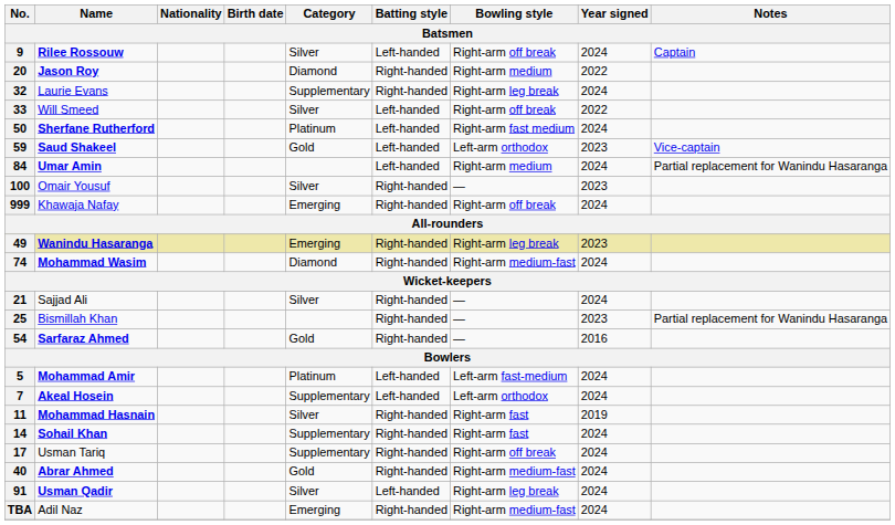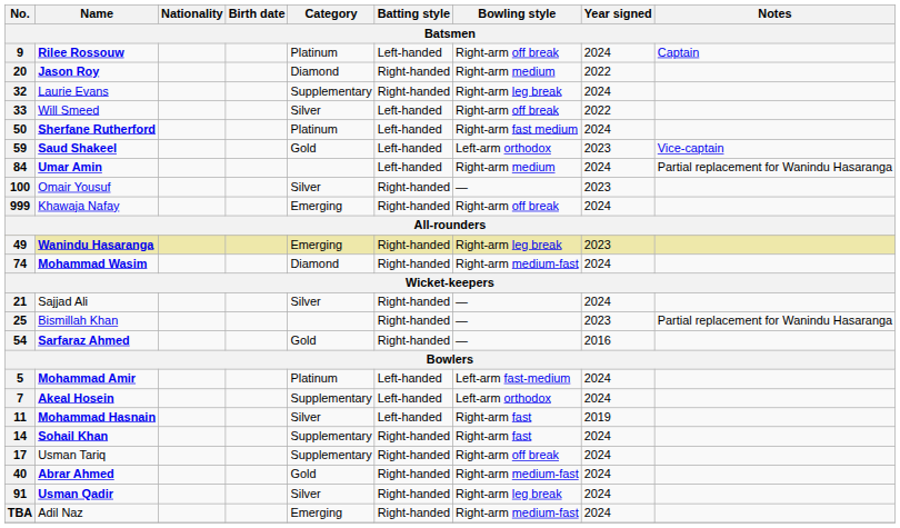 <table class="wikitable">
 <tr>
 <th>No.</th>
 <th>Name</th>
 <th>Nationality</th>
 <th>Birth date</th>
 <th>Category</th>
 <th>Batting style</th>
 <th>Bowling style</th>
 <th>Year signed</th>
 <th>Notes</th>
 </tr>
 <tr>
 <th colspan="9">Batsmen</th>
 </tr>
 <tr>
 <th>9</th>
 <td><strong><a href='#'>Rilee Rossouw</a></strong></td>
 <td></td>
 <td></td>
-<td>Silver</td>
+<td>Platinum</td>
 <td>Left-handed</td>
 <td>Right-arm <a href='#'>off break</a></td>
 <td>2024</td>
 <td><a href='#'>Captain</a></td>
 </tr>
 <tr>
 <th>20</th>
 <td><strong><a href='#'>Jason Roy</a></strong></td>
 <td></td>
 <td></td>
 <td>Diamond</td>
 <td>Right-handed</td>
 <td>Right-arm <a href='#'>medium</a></td>
 <td>2022</td>
 <td></td>
 </tr>
 <tr>
 <th>32</th>
 <td><a href='#'>Laurie Evans</a></td>
 <td></td>
 <td></td>
 <td>Supplementary</td>
 <td>Right-handed</td>
 <td>Right-arm <a href='#'>leg break</a></td>
 <td>2024</td>
 <td></td>
 </tr>
 <tr>
 <th>33</th>
 <td><a href='#'>Will Smeed</a></td>
 <td></td>
 <td></td>
 <td>Silver</td>
 <td>Left-handed</td>
 <td>Right-arm <a href='#'>off break</a></td>
 <td>2022</td>
 <td></td>
 </tr>
 <tr>
 <th>50</th>
 <td><strong><a href='#'>Sherfane Rutherford</a></strong></td>
 <td></td>
 <td></td>
 <td>Platinum</td>
 <td>Left-handed</td>
 <td>Right-arm <a href='#'>fast medium</a></td>
 <td>2024</td>
 <td></td>
 </tr>
 <tr>
 <th>59</th>
 <td><strong><a href='#'>Saud Shakeel</a></strong></td>
 <td></td>
 <td></td>
 <td>Gold</td>
 <td>Left-handed</td>
 <td>Left-arm <a href='#'>orthodox</a></td>
 <td>2023</td>
 <td><a href='#'>Vice-captain</a></td>
 </tr>
 <tr>
 <th>84</th>
 <td><strong><a href='#'>Umar Amin</a></strong></td>
 <td></td>
 <td></td>
 <td></td>
 <td>Left-handed</td>
 <td>Right-arm <a href='#'>medium</a></td>
 <td>2024</td>
 <td>Partial replacement for Wanindu Hasaranga</td>
 </tr>
 <tr>
 <th>100</th>
 <td><a href='#'>Omair Yousuf</a></td>
 <td></td>
 <td></td>
 <td>Silver</td>
 <td>Right-handed</td>
 <td>—</td>
 <td>2023</td>
 <td></td>
 </tr>
 <tr>
 <th>999</th>
 <td><a href='#'>Khawaja Nafay</a></td>
 <td></td>
 <td></td>
 <td>Emerging</td>
 <td>Right-handed</td>
 <td>Right-arm <a href='#'>off break</a></td>
 <td>2024</td>
 <td></td>
 </tr>
 <tr>
 <th colspan="9">All-rounders</th>
 </tr>
 <tr style="background:#EEE8AA">
 <th>49</th>
 <td><strong><a href='#'>Wanindu Hasaranga</a></strong></td>
 <td></td>
 <td></td>
 <td>Emerging</td>
 <td>Right-handed</td>
 <td>Right-arm <a href='#'>leg break</a></td>
 <td>2023</td>
 <td></td>
 </tr>
 <tr>
 <th>74</th>
 <td><strong><a href='#'>Mohammad Wasim</a></strong></td>
 <td></td>
 <td></td>
 <td>Diamond</td>
 <td>Right-handed</td>
 <td>Right-arm <a href='#'>medium-fast</a></td>
 <td>2024</td>
 <td></td>
 </tr>
 <tr>
 <th colspan="9">Wicket-keepers</th>
 </tr>
 <tr>
 <th>21</th>
 <td>Sajjad Ali</td>
 <td></td>
 <td></td>
 <td>Silver</td>
 <td>Right-handed</td>
 <td>—</td>
 <td>2024</td>
 <td></td>
 </tr>
 <tr>
 <th>25</th>
 <td><a href='#'>Bismillah Khan</a></td>
 <td></td>
 <td></td>
 <td></td>
 <td>Right-handed</td>
 <td>—</td>
 <td>2023</td>
 <td>Partial replacement for Wanindu Hasaranga</td>
 </tr>
 <tr>
 <th>54</th>
 <td><strong><a href='#'>Sarfaraz Ahmed</a></strong></td>
 <td></td>
 <td></td>
 <td>Gold</td>
 <td>Right-handed</td>
 <td>—</td>
 <td>2016</td>
 <td></td>
 </tr>
 <tr>
 <th colspan="9">Bowlers</th>
 </tr>
 <tr>
 <th>5</th>
 <td><strong><a href='#'>Mohammad Amir</a></strong></td>
 <td></td>
 <td></td>
 <td>Platinum</td>
 <td>Left-handed</td>
 <td>Left-arm <a href='#'>fast-medium</a></td>
 <td>2024</td>
 <td></td>
 </tr>
 <tr>
 <th>7</th>
 <td><strong><a href='#'>Akeal Hosein</a></strong></td>
 <td></td>
 <td></td>
 <td>Supplementary</td>
 <td>Left-handed</td>
 <td>Left-arm <a href='#'>orthodox</a></td>
 <td>2024</td>
 <td></td>
 </tr>
 <tr>
 <th>11</th>
 <td><strong><a href='#'>Mohammad Hasnain</a></strong></td>
 <td></td>
 <td></td>
 <td>Silver</td>
-<td>Right-handed</td>
+<td>Left-handed</td>
 <td>Right-arm <a href='#'>fast</a></td>
 <td>2019</td>
 <td></td>
 </tr>
 <tr>
 <th>14</th>
 <td><strong><a href='#'>Sohail Khan</a></strong></td>
 <td></td>
 <td></td>
 <td>Supplementary</td>
 <td>Right-handed</td>
 <td>Right-arm <a href='#'>fast</a></td>
 <td>2024</td>
 <td></td>
 </tr>
 <tr>
 <th>17</th>
 <td>Usman Tariq</td>
 <td></td>
 <td></td>
 <td>Supplementary</td>
 <td>Right-handed</td>
 <td>Right-arm <a href='#'>off break</a></td>
 <td>2024</td>
 <td></td>
 </tr>
 <tr>
 <th>40</th>
 <td><strong><a href='#'>Abrar Ahmed</a></strong></td>
 <td></td>
 <td></td>
 <td>Gold</td>
 <td>Right-handed</td>
 <td>Right-arm <a href='#'>medium-fast</a></td>
 <td>2024</td>
 <td></td>
 </tr>
 <tr>
 <th>91</th>
 <td><strong><a href='#'>Usman Qadir</a></strong></td>
 <td></td>
 <td></td>
 <td>Silver</td>
-<td>Left-handed</td>
+<td>Right-handed</td>
 <td>Right-arm <a href='#'>leg break</a></td>
 <td>2024</td>
 <td></td>
 </tr>
 <tr>
 <th>TBA</th>
 <td>Adil Naz</td>
 <td></td>
 <td></td>
 <td>Emerging</td>
 <td>Right-handed</td>
 <td>Right-arm <a href='#'>medium-fast</a></td>
 <td>2024</td>
 <td></td>
 </tr>
 <tr>
 </tr>
 </table>
